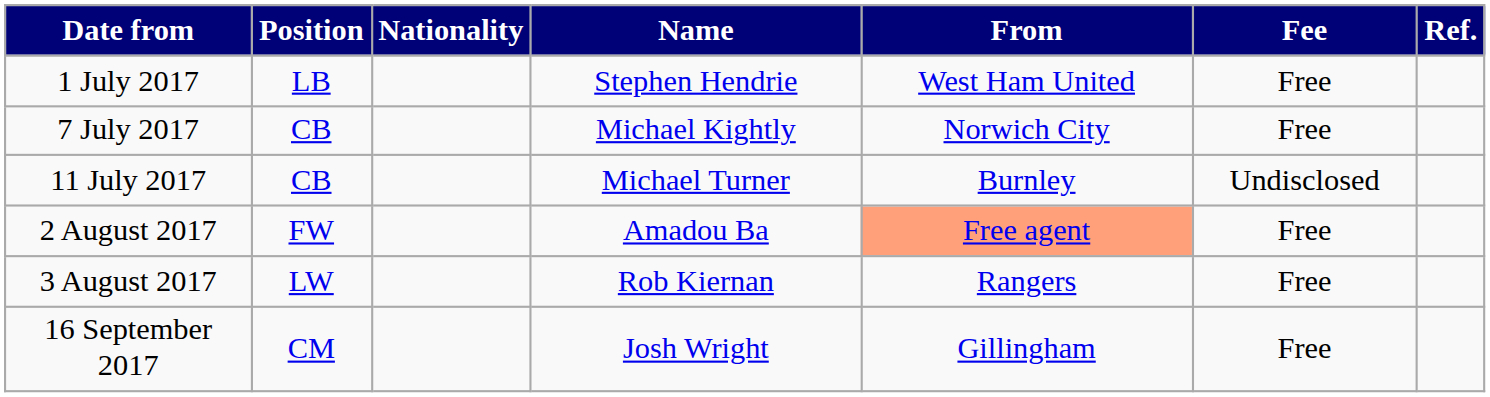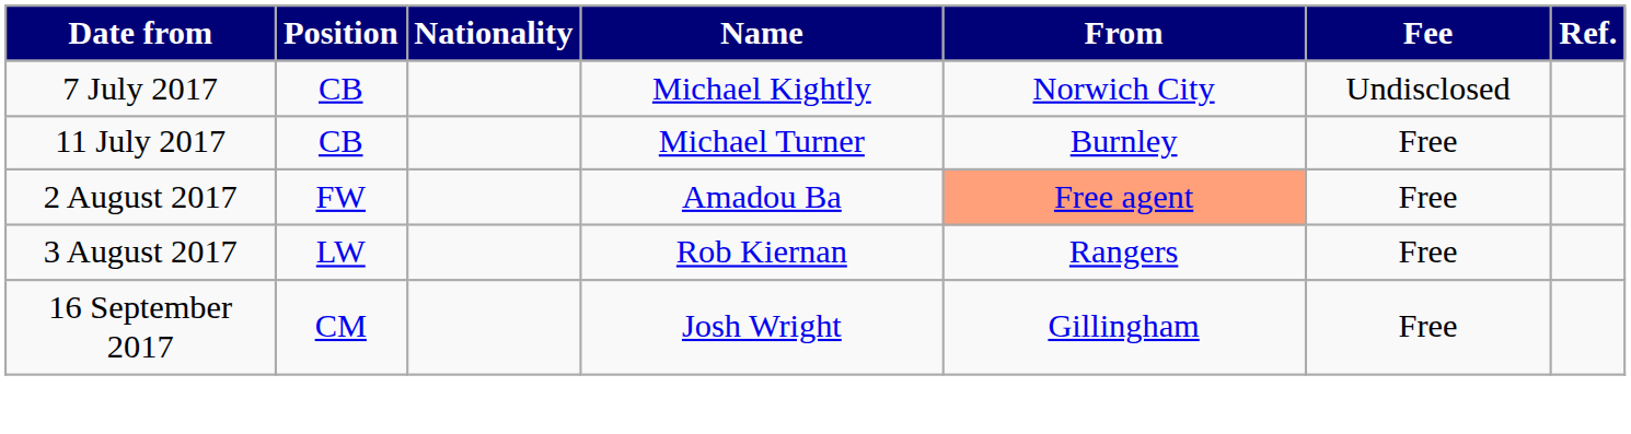 <table class="wikitable" style="text-align:center; font-size:90%; ">
 <tr>
 <th style="background:#000077; color:#FFFFFF; width:110px;">Date from</th>
 <th style="background:#000077; color:#FFFFFF; width:50px;">Position</th>
 <th style="background:#000077; color:#FFFFFF; width:50px;">Nationality</th>
 <th style="background:#000077; color:#FFFFFF; width:150px;">Name</th>
 <th style="background:#000077; color:#FFFFFF; width:150px;">From</th>
 <th style="background:#000077; color:#FFFFFF; width:100px;">Fee</th>
 <th style="background:#000077; color:#FFFFFF; width:25px;">Ref.</th>
 </tr>
 <tr>
-<td>1 July 2017</td>
-<td><a href='#'>LB</a></td>
-<td></td>
-<td><a href='#'>Stephen Hendrie</a></td>
-<td><a href='#'>West Ham United</a></td>
-<td>Free</td>
-<td></td>
-</tr>
-<tr>
 <td>7 July 2017</td>
 <td><a href='#'>CB</a></td>
 <td></td>
 <td><a href='#'>Michael Kightly</a></td>
 <td><a href='#'>Norwich City</a></td>
-<td>Free</td>
+<td>Undisclosed</td>
 <td></td>
 </tr>
 <tr>
 <td>11 July 2017</td>
 <td><a href='#'>CB</a></td>
 <td></td>
 <td><a href='#'>Michael Turner</a></td>
 <td><a href='#'>Burnley</a></td>
-<td>Undisclosed</td>
+<td>Free</td>
 <td></td>
 </tr>
 <tr>
 <td>2 August 2017</td>
 <td><a href='#'>FW</a></td>
 <td></td>
 <td><a href='#'>Amadou Ba</a></td>
 <td style="background: lightsalmon;"><a href='#'>Free agent</a></td>
 <td>Free</td>
 <td></td>
 </tr>
 <tr>
 <td>3 August 2017</td>
 <td><a href='#'>LW</a></td>
 <td></td>
 <td><a href='#'>Rob Kiernan</a></td>
 <td><a href='#'>Rangers</a></td>
 <td>Free</td>
 <td></td>
 </tr>
 <tr>
 <td>16 September 2017</td>
 <td><a href='#'>CM</a></td>
 <td></td>
 <td><a href='#'>Josh Wright</a></td>
 <td><a href='#'>Gillingham</a></td>
 <td>Free</td>
 <td></td>
 </tr>
 </table>
